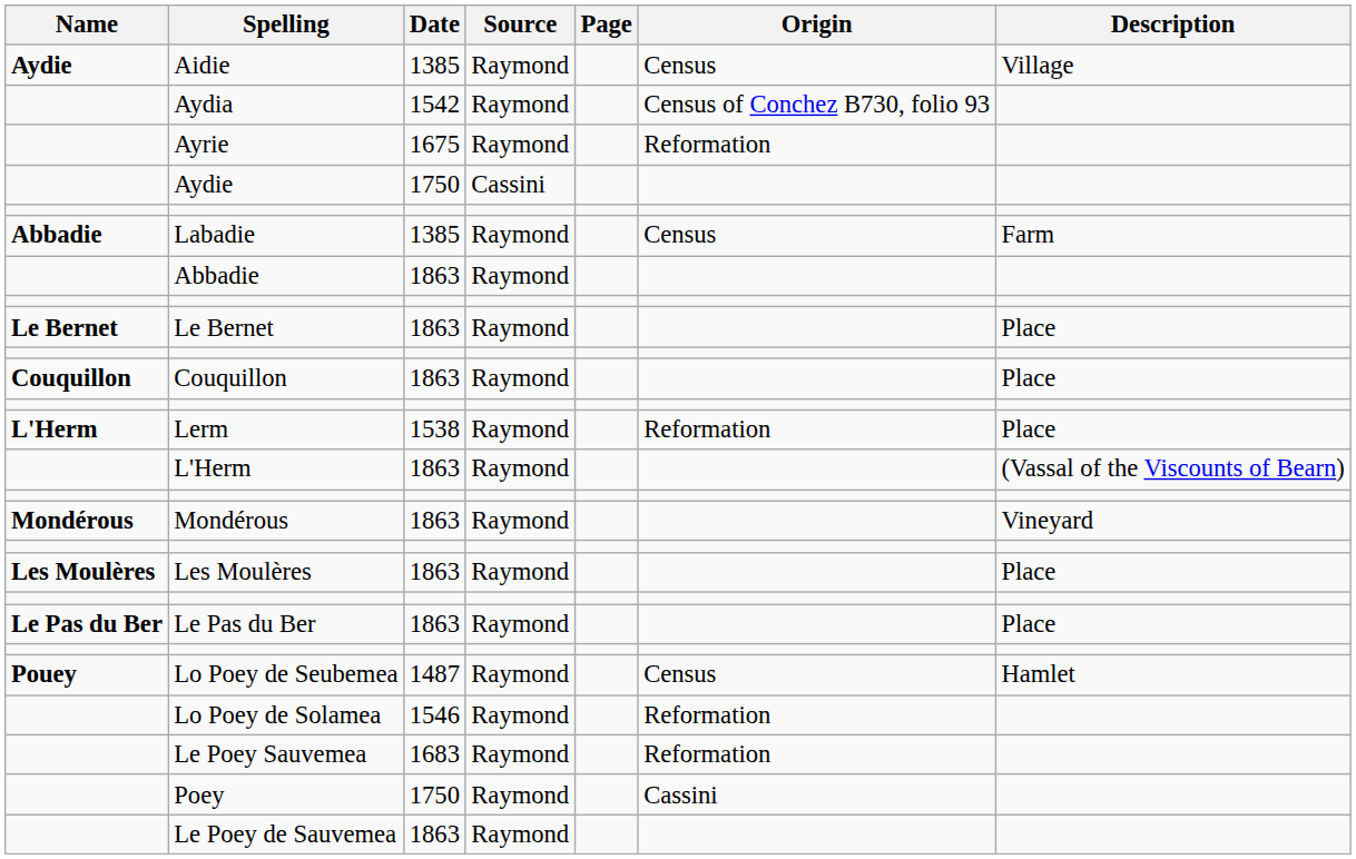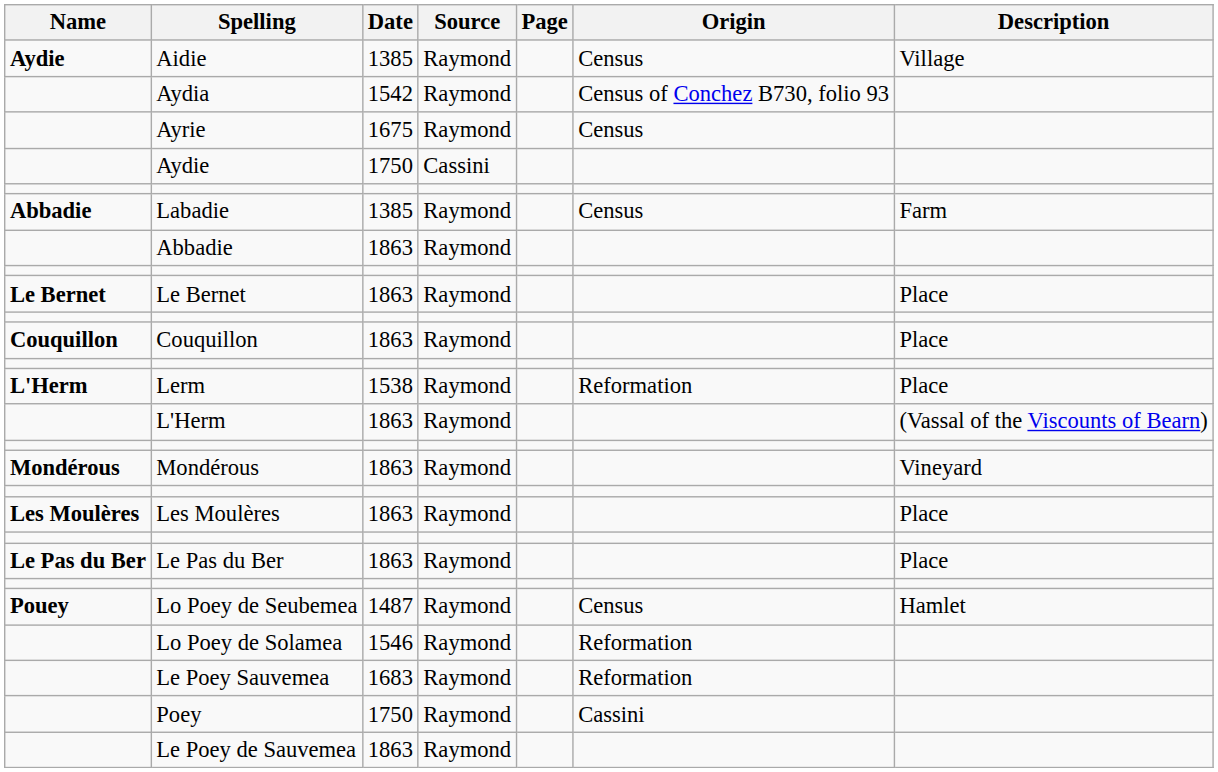 <table class="wikitable">
 <tr>
 <th>Name</th>
 <th>Spelling</th>
 <th>Date</th>
 <th>Source</th>
 <th>Page</th>
 <th>Origin</th>
 <th>Description</th>
 </tr>
 <tr>
 <td><strong>Aydie</strong></td>
 <td>Aidie</td>
 <td>1385</td>
 <td>Raymond</td>
 <td></td>
 <td>Census</td>
 <td>Village</td>
 </tr>
 <tr>
 <td></td>
 <td>Aydia</td>
 <td>1542</td>
 <td>Raymond</td>
 <td></td>
 <td>Census of <a href='#'>Conchez</a> B730, folio 93</td>
 <td></td>
 </tr>
 <tr>
 <td></td>
 <td>Ayrie</td>
 <td>1675</td>
 <td>Raymond</td>
 <td></td>
-<td>Reformation</td>
+<td>Census</td>
 <td></td>
 </tr>
 <tr>
 <td></td>
 <td>Aydie</td>
 <td>1750</td>
 <td>Cassini</td>
 <td></td>
 <td></td>
 <td></td>
 </tr>
 <tr>
 <td></td>
 <td></td>
 <td></td>
 <td></td>
 <td></td>
 <td></td>
 <td></td>
 </tr>
 <tr>
 <td><strong>Abbadie</strong></td>
 <td>Labadie</td>
 <td>1385</td>
 <td>Raymond</td>
 <td></td>
 <td>Census</td>
 <td>Farm</td>
 </tr>
 <tr>
 <td></td>
 <td>Abbadie</td>
 <td>1863</td>
 <td>Raymond</td>
 <td></td>
 <td></td>
 <td></td>
 </tr>
 <tr>
 <td></td>
 <td></td>
 <td></td>
 <td></td>
 <td></td>
 <td></td>
 <td></td>
 </tr>
 <tr>
 <td><strong>Le Bernet</strong></td>
 <td>Le Bernet</td>
 <td>1863</td>
 <td>Raymond</td>
 <td></td>
 <td></td>
 <td>Place</td>
 </tr>
 <tr>
 <td></td>
 <td></td>
 <td></td>
 <td></td>
 <td></td>
 <td></td>
 <td></td>
 </tr>
 <tr>
 <td><strong>Couquillon</strong></td>
 <td>Couquillon</td>
 <td>1863</td>
 <td>Raymond</td>
 <td></td>
 <td></td>
 <td>Place</td>
 </tr>
 <tr>
 <td></td>
 <td></td>
 <td></td>
 <td></td>
 <td></td>
 <td></td>
 <td></td>
 </tr>
 <tr>
 <td><strong>L'Herm</strong></td>
 <td>Lerm</td>
 <td>1538</td>
 <td>Raymond</td>
 <td></td>
 <td>Reformation</td>
 <td>Place</td>
 </tr>
 <tr>
 <td></td>
 <td>L'Herm</td>
 <td>1863</td>
 <td>Raymond</td>
 <td></td>
 <td></td>
 <td>(Vassal of the <a href='#'>Viscounts of Bearn</a>)</td>
 </tr>
 <tr>
 <td></td>
 <td></td>
 <td></td>
 <td></td>
 <td></td>
 <td></td>
 <td></td>
 </tr>
 <tr>
 <td><strong>Mondérous</strong></td>
 <td>Mondérous</td>
 <td>1863</td>
 <td>Raymond</td>
 <td></td>
 <td></td>
 <td>Vineyard</td>
 </tr>
 <tr>
 <td></td>
 <td></td>
 <td></td>
 <td></td>
 <td></td>
 <td></td>
 <td></td>
 </tr>
 <tr>
 <td><strong>Les Moulères</strong></td>
 <td>Les Moulères</td>
 <td>1863</td>
 <td>Raymond</td>
 <td></td>
 <td></td>
 <td>Place</td>
 </tr>
 <tr>
 <td></td>
 <td></td>
 <td></td>
 <td></td>
 <td></td>
 <td></td>
 <td></td>
 </tr>
 <tr>
 <td><strong>Le Pas du Ber</strong></td>
 <td>Le Pas du Ber</td>
 <td>1863</td>
 <td>Raymond</td>
 <td></td>
 <td></td>
 <td>Place</td>
 </tr>
 <tr>
 <td></td>
 <td></td>
 <td></td>
 <td></td>
 <td></td>
 <td></td>
 <td></td>
 </tr>
 <tr>
 <td><strong>Pouey</strong></td>
 <td>Lo Poey de Seubemea</td>
 <td>1487</td>
 <td>Raymond</td>
 <td></td>
 <td>Census</td>
 <td>Hamlet</td>
 </tr>
 <tr>
 <td></td>
 <td>Lo Poey de Solamea</td>
 <td>1546</td>
 <td>Raymond</td>
 <td></td>
 <td>Reformation</td>
 <td></td>
 </tr>
 <tr>
 <td></td>
 <td>Le Poey Sauvemea</td>
 <td>1683</td>
 <td>Raymond</td>
 <td></td>
 <td>Reformation</td>
 <td></td>
 </tr>
 <tr>
 <td></td>
 <td>Poey</td>
 <td>1750</td>
 <td>Raymond</td>
 <td></td>
 <td>Cassini</td>
 <td></td>
 </tr>
 <tr>
 <td></td>
 <td>Le Poey de Sauvemea</td>
 <td>1863</td>
 <td>Raymond</td>
 <td></td>
 <td></td>
 <td></td>
 </tr>
 </table>
